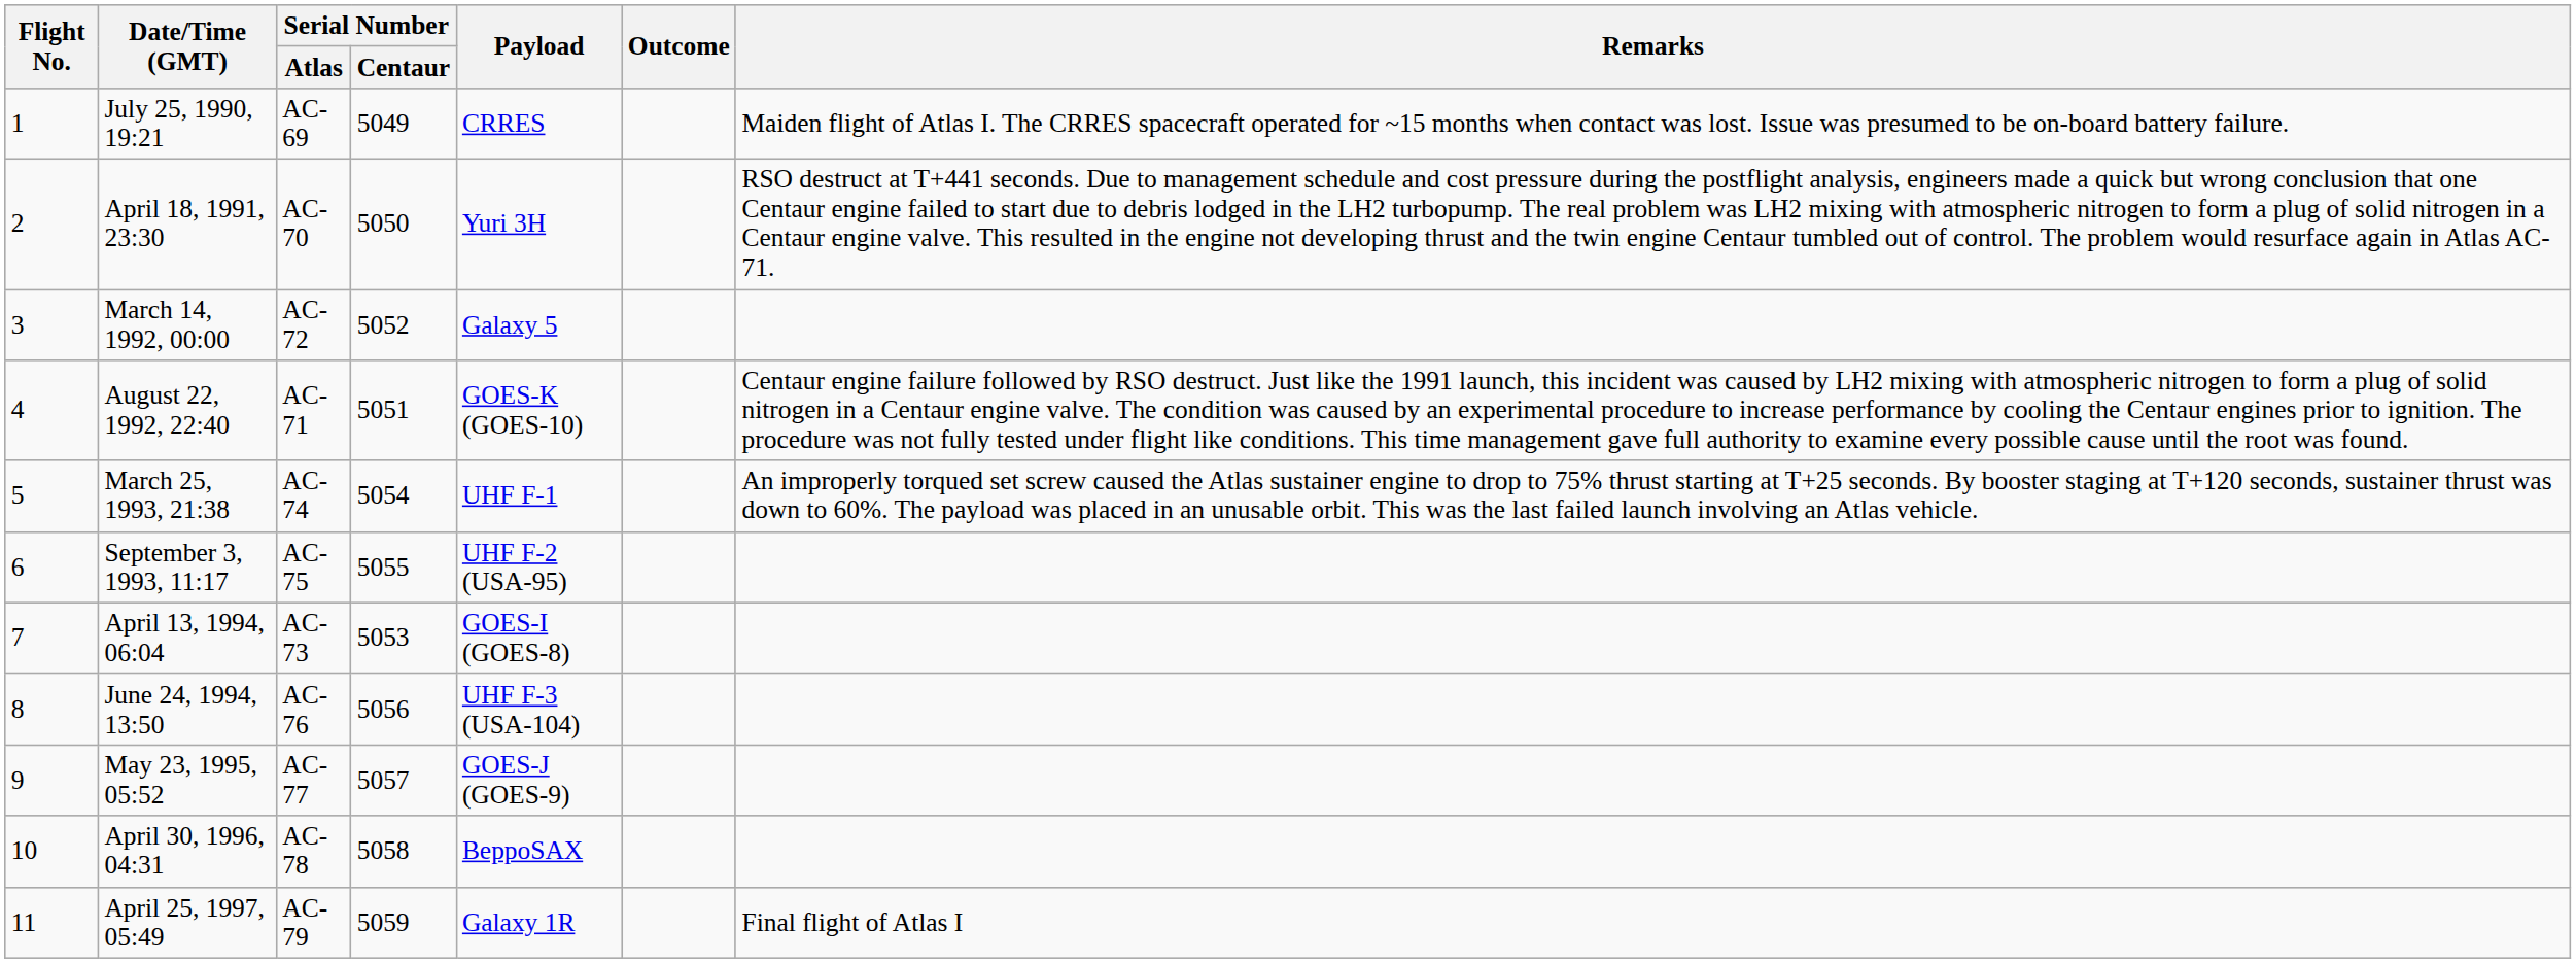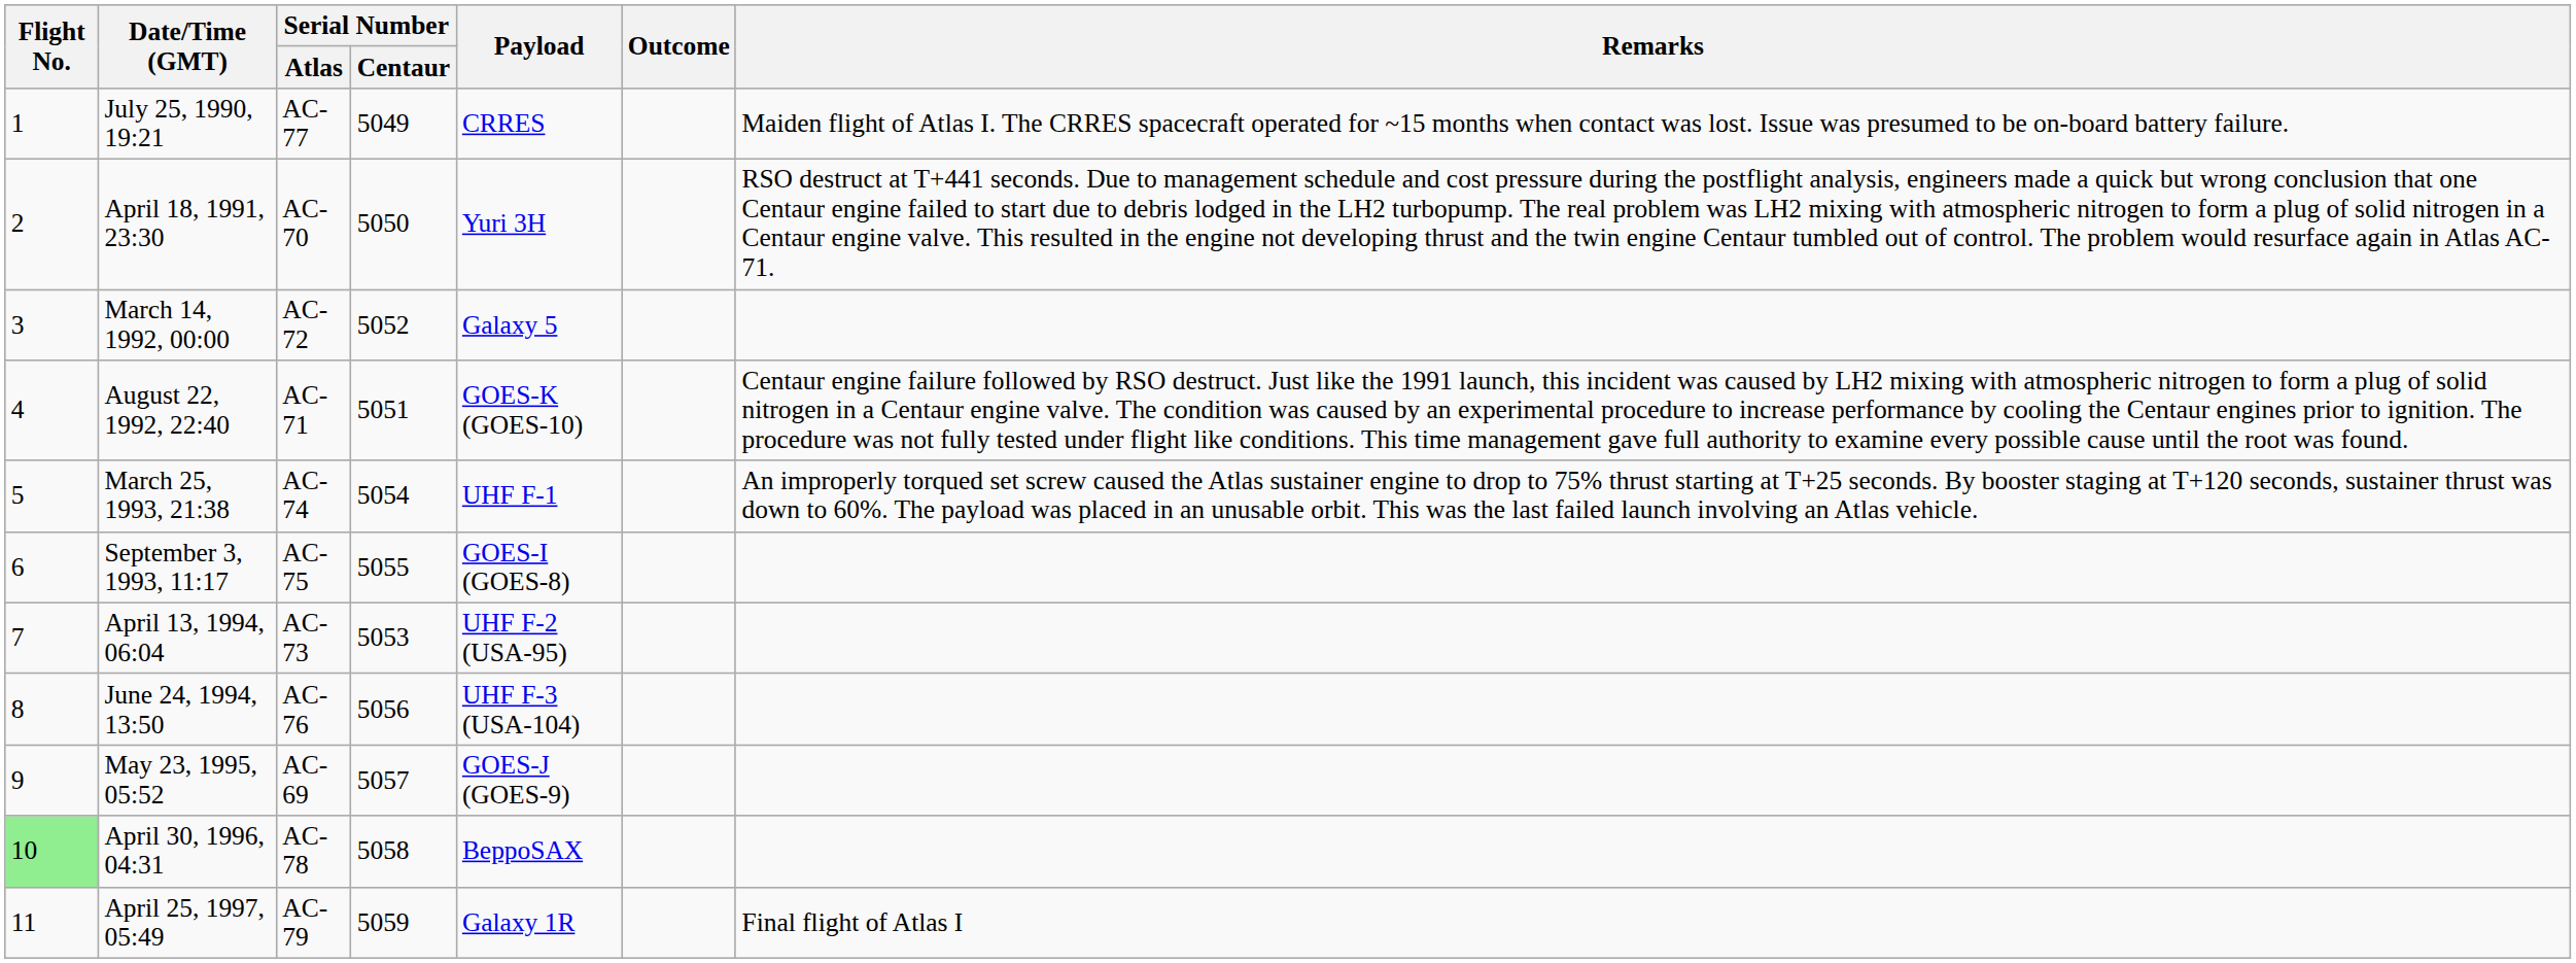 <table class="wikitable">
 <tr>
 <th rowspan="2">Flight No.</th>
 <th rowspan="2">Date/Time (GMT)</th>
 <th colspan="2">Serial Number</th>
 <th rowspan="2">Payload</th>
 <th rowspan="2">Outcome</th>
 <th rowspan="2">Remarks</th>
 </tr>
 <tr>
 <th>Atlas</th>
 <th>Centaur</th>
 </tr>
 <tr>
 <td>1</td>
 <td>July 25, 1990, 19:21</td>
-<td>AC-69</td>
+<td>AC-77</td>
 <td>5049</td>
 <td><a href='#'>CRRES</a></td>
 <td></td>
 <td>Maiden flight of Atlas I. The CRRES spacecraft operated for ~15 months when contact was lost. Issue was presumed to be on-board battery failure.</td>
 </tr>
 <tr>
 <td>2</td>
 <td>April 18, 1991, 23:30</td>
 <td>AC-70</td>
 <td>5050</td>
 <td><a href='#'>Yuri 3H</a></td>
 <td></td>
 <td>RSO destruct at T+441 seconds. Due to management schedule and cost pressure during the postflight analysis, engineers made a quick but wrong conclusion that one Centaur engine failed to start due to debris lodged in the LH2 turbopump. The real problem was LH2 mixing with atmospheric nitrogen to form a plug of solid nitrogen in a Centaur engine valve. This resulted in the engine not developing thrust and the twin engine Centaur tumbled out of control. The problem would resurface again in Atlas AC-71.</td>
 </tr>
 <tr>
 <td>3</td>
 <td>March 14, 1992, 00:00</td>
 <td>AC-72</td>
 <td>5052</td>
 <td><a href='#'>Galaxy 5</a></td>
 <td></td>
 <td></td>
 </tr>
 <tr>
 <td>4</td>
 <td>August 22, 1992, 22:40</td>
 <td>AC-71</td>
 <td>5051</td>
 <td><a href='#'>GOES-K</a> (GOES-10)</td>
 <td></td>
 <td>Centaur engine failure followed by RSO destruct. Just like the 1991 launch, this incident was caused by LH2 mixing with atmospheric nitrogen to form a plug of solid nitrogen in a Centaur engine valve. The condition was caused by an experimental procedure to increase performance by cooling the Centaur engines prior to ignition. The procedure was not fully tested under flight like conditions. This time management gave full authority to examine every possible cause until the root was found.</td>
 </tr>
 <tr>
 <td>5</td>
 <td>March 25, 1993, 21:38</td>
 <td>AC-74</td>
 <td>5054</td>
 <td><a href='#'>UHF F-1</a></td>
 <td></td>
 <td>An improperly torqued set screw caused the Atlas sustainer engine to drop to 75% thrust starting at T+25 seconds. By booster staging at T+120 seconds, sustainer thrust was down to 60%. The payload was placed in an unusable orbit. This was the last failed launch involving an Atlas vehicle.</td>
 </tr>
 <tr>
 <td>6</td>
 <td>September 3, 1993, 11:17</td>
 <td>AC-75</td>
 <td>5055</td>
-<td><a href='#'>UHF F-2</a> (USA-95)</td>
+<td><a href='#'>GOES-I</a> (GOES-8)</td>
 <td></td>
 <td></td>
 </tr>
 <tr>
 <td>7</td>
 <td>April 13, 1994, 06:04</td>
 <td>AC-73</td>
 <td>5053</td>
-<td><a href='#'>GOES-I</a> (GOES-8)</td>
+<td><a href='#'>UHF F-2</a> (USA-95)</td>
 <td></td>
 <td></td>
 </tr>
 <tr>
 <td>8</td>
 <td>June 24, 1994, 13:50</td>
 <td>AC-76</td>
 <td>5056</td>
 <td><a href='#'>UHF F-3</a> (USA-104)</td>
 <td></td>
 <td></td>
 </tr>
 <tr>
 <td>9</td>
 <td>May 23, 1995, 05:52</td>
-<td>AC-77</td>
+<td>AC-69</td>
 <td>5057</td>
 <td><a href='#'>GOES-J</a> (GOES-9)</td>
 <td></td>
 <td></td>
 </tr>
 <tr>
-<td>10</td>
+<td style="background: lightgreen;">10</td>
 <td>April 30, 1996, 04:31</td>
 <td>AC-78</td>
 <td>5058</td>
 <td><a href='#'>BeppoSAX</a></td>
 <td></td>
 <td></td>
 </tr>
 <tr>
 <td>11</td>
 <td>April 25, 1997, 05:49</td>
 <td>AC-79</td>
 <td>5059</td>
 <td><a href='#'>Galaxy 1R</a></td>
 <td></td>
 <td>Final flight of Atlas I</td>
 </tr>
 </table>
